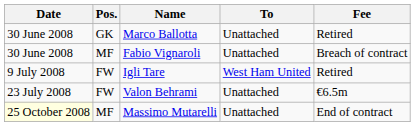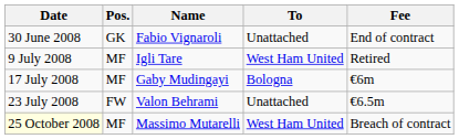 <table class="wikitable">
 <tr>
 <th>Date</th>
 <th>Pos.</th>
 <th>Name</th>
 <th>To</th>
 <th>Fee</th>
 </tr>
 <tr>
 <td>30 June 2008</td>
 <td>GK</td>
-<td> <a href='#'>Marco Ballotta</a></td>
+<td> <a href='#'>Fabio Vignaroli</a></td>
 <td>Unattached</td>
+<td>End of contract</td>
+</tr>
+<tr>
+<td>9 July 2008</td>
+<td>MF</td>
+<td> <a href='#'>Igli Tare</a></td>
+<td> <a href='#'>West Ham United</a></td>
 <td>Retired</td>
 </tr>
 <tr>
-<td>30 June 2008</td>
+<td>17 July 2008</td>
 <td>MF</td>
-<td> <a href='#'>Fabio Vignaroli</a></td>
-<td>Unattached</td>
-<td>Breach of contract</td>
-</tr>
-<tr>
-<td>9 July 2008</td>
-<td>FW</td>
-<td> <a href='#'>Igli Tare</a></td>
-<td> <a href='#'>West Ham United</a></td>
-<td>Retired</td>
+<td> <a href='#'>Gaby Mudingayi</a></td>
+<td> <a href='#'>Bologna</a></td>
+<td>€6m</td>
 </tr>
 <tr>
 <td>23 July 2008</td>
 <td>FW</td>
 <td> <a href='#'>Valon Behrami</a></td>
 <td>Unattached</td>
 <td>€6.5m</td>
 </tr>
 <tr>
 <td style="background: lightyellow;">25 October 2008</td>
 <td>MF</td>
 <td> <a href='#'>Massimo Mutarelli</a></td>
-<td>Unattached</td>
-<td>End of contract</td>
+<td> <a href='#'>West Ham United</a></td>
+<td>Breach of contract</td>
 </tr>
 </table>
